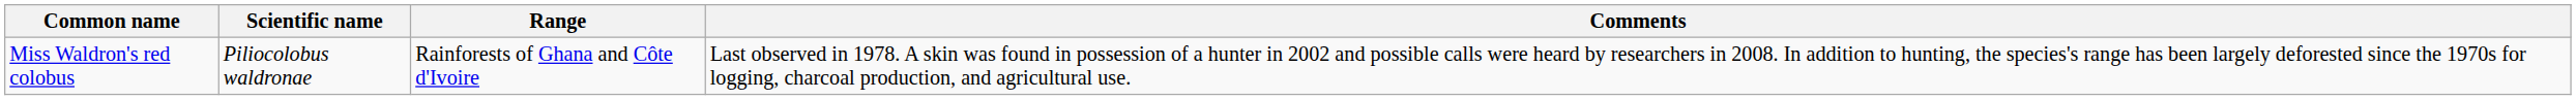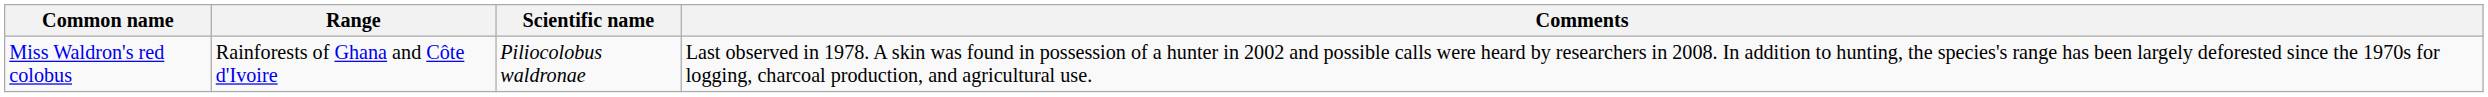 <table class="wikitable">
 <tr>
 <th>Common name</th>
+<th>Range</th>
 <th>Scientific name</th>
-<th>Range</th>
 <th>Comments</th>
 </tr>
 <tr>
 <td><a href='#'>Miss Waldron's red colobus</a></td>
+<td>Rainforests of <a href='#'>Ghana</a> and <a href='#'>Côte d'Ivoire</a></td>
 <td><em>Piliocolobus waldronae</em></td>
-<td>Rainforests of <a href='#'>Ghana</a> and <a href='#'>Côte d'Ivoire</a></td>
 <td>Last observed in 1978. A skin was found in possession of a hunter in 2002 and possible calls were heard by researchers in 2008. In addition to hunting, the species's range has been largely deforested since the 1970s for logging, charcoal production, and agricultural use.</td>
 </tr>
 </table>
